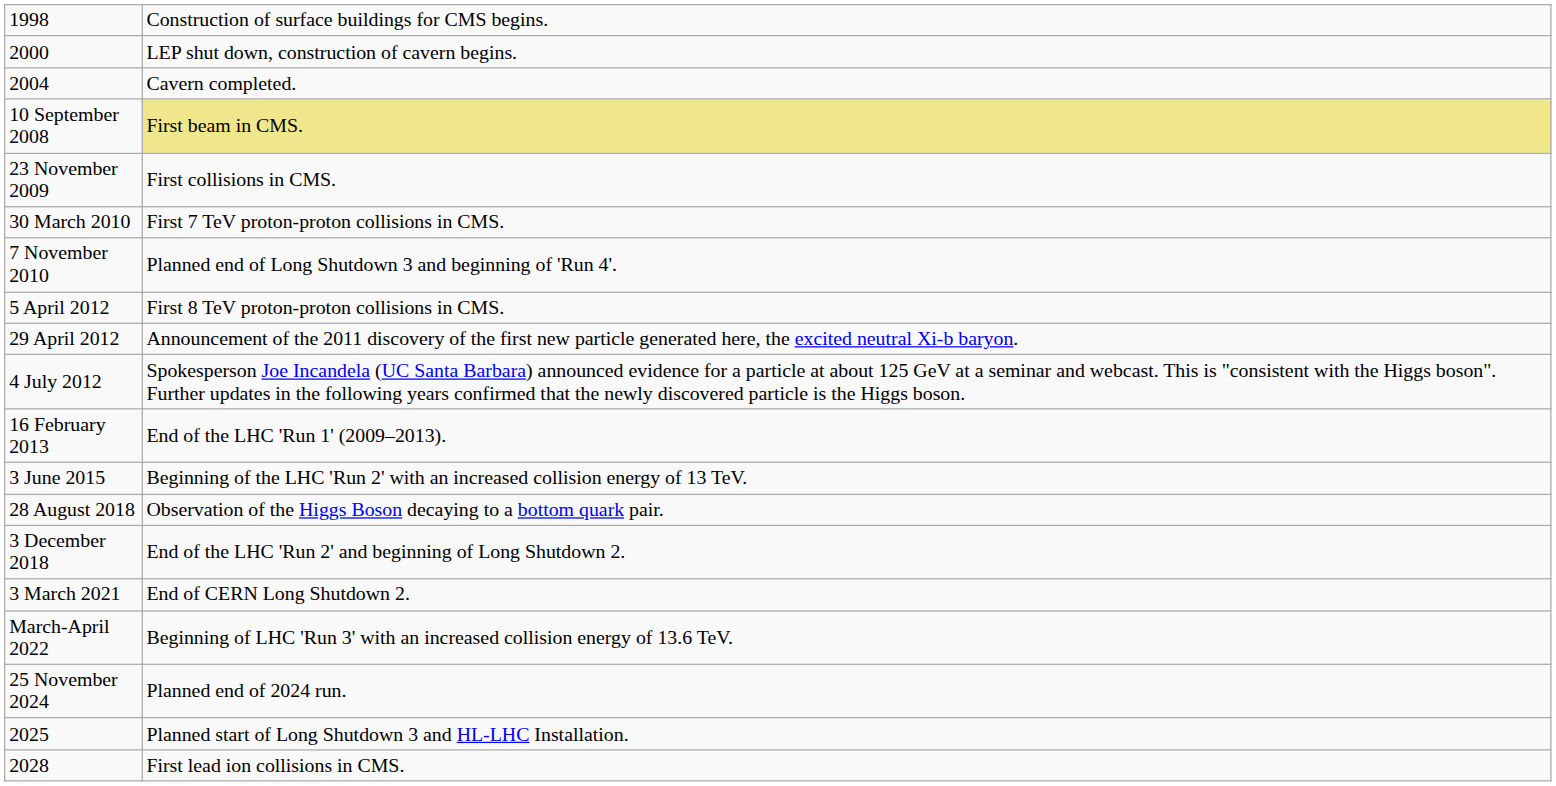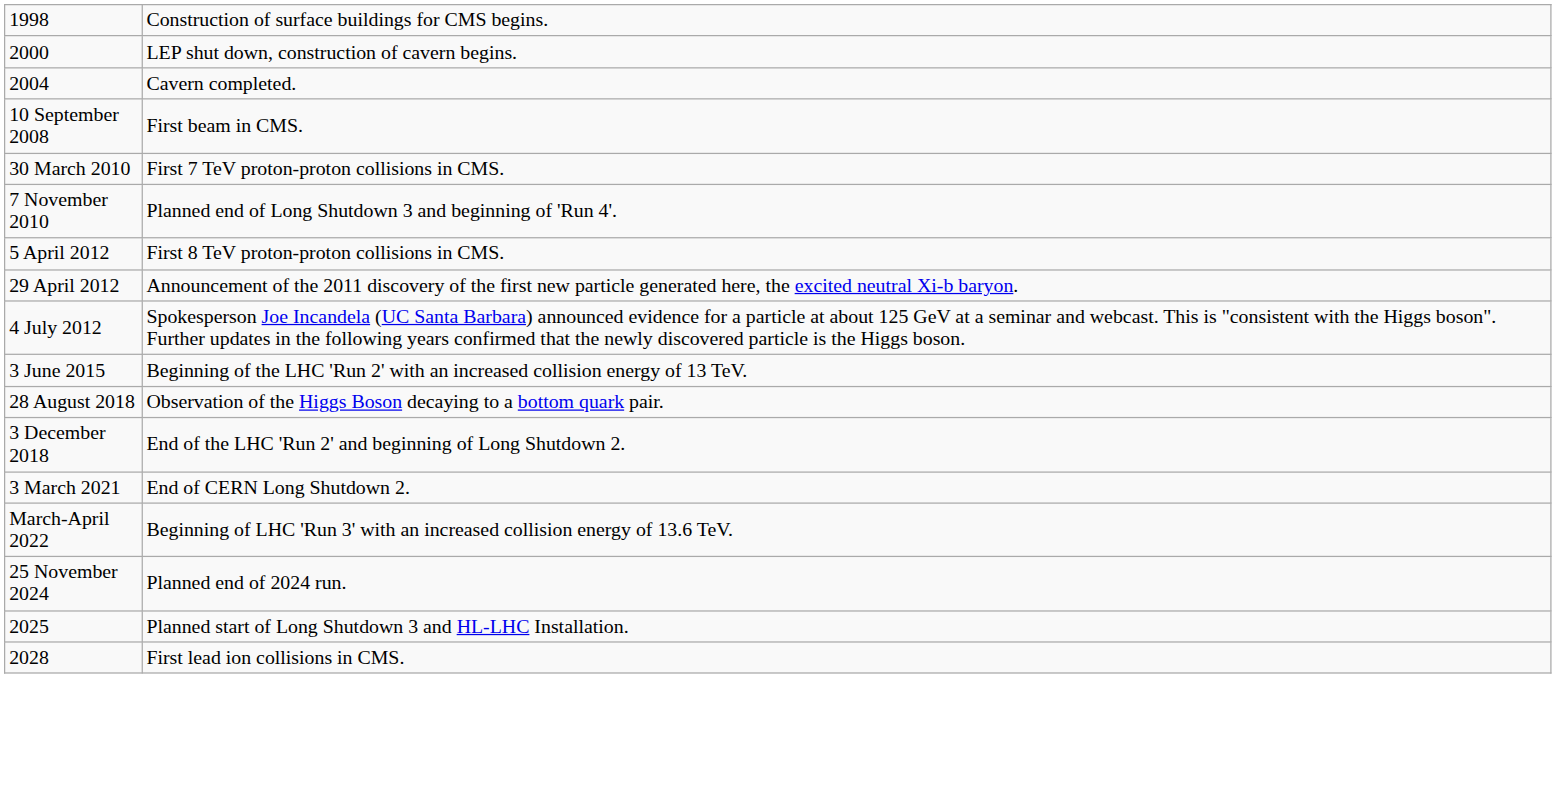 <table class="wikitable" border="1">
 <tr>
 <td>1998</td>
 <td>Construction of surface buildings for CMS begins.</td>
 </tr>
 <tr>
 <td>2000</td>
 <td>LEP shut down, construction of cavern begins.</td>
 </tr>
 <tr>
 <td>2004</td>
 <td>Cavern completed.</td>
 </tr>
 <tr>
 <td>10 September 2008</td>
-<td style="background: khaki;">First beam in CMS.</td>
-</tr>
-<tr>
-<td>23 November 2009</td>
-<td>First collisions in CMS.</td>
+<td>First beam in CMS.</td>
 </tr>
 <tr>
 <td>30 March 2010</td>
 <td>First 7 TeV proton-proton collisions in CMS.</td>
 </tr>
 <tr>
 <td>7 November 2010</td>
 <td>Planned end of Long Shutdown 3 and beginning of 'Run 4'.</td>
 </tr>
 <tr>
 <td>5 April 2012</td>
 <td>First 8 TeV proton-proton collisions in CMS.</td>
 </tr>
 <tr>
 <td>29 April 2012</td>
 <td>Announcement of the 2011 discovery of the first new particle generated here, the <a href='#'>excited neutral Xi-b baryon</a>.</td>
 </tr>
 <tr>
 <td>4 July 2012</td>
 <td>Spokesperson <a href='#'>Joe Incandela</a> (<a href='#'>UC Santa Barbara</a>) announced evidence for a particle at about 125 GeV at a seminar and webcast. This is "consistent with the Higgs boson". Further updates in the following years confirmed that the newly discovered particle is the Higgs boson.</td>
-</tr>
-<tr>
-<td>16 February 2013</td>
-<td>End of the LHC 'Run 1' (2009–2013).</td>
 </tr>
 <tr>
 <td>3 June 2015</td>
 <td>Beginning of the LHC 'Run 2' with an increased collision energy of 13 TeV.</td>
 </tr>
 <tr>
 <td>28 August 2018</td>
 <td>Observation of the <a href='#'>Higgs Boson</a> decaying to a <a href='#'>bottom quark</a> pair.</td>
 </tr>
 <tr>
 <td>3 December 2018</td>
 <td>End of the LHC 'Run 2' and beginning of Long Shutdown 2.</td>
 </tr>
 <tr>
 <td>3 March 2021</td>
 <td>End of CERN Long Shutdown 2.</td>
 </tr>
 <tr>
 <td>March-April 2022</td>
 <td>Beginning of LHC 'Run 3' with an increased collision energy of 13.6 TeV.</td>
 </tr>
 <tr>
 <td>25 November 2024</td>
 <td>Planned end of 2024 run.</td>
 </tr>
 <tr>
 <td>2025</td>
 <td>Planned start of Long Shutdown 3 and <a href='#'>HL-LHC</a> Installation.</td>
 </tr>
 <tr>
 <td>2028</td>
 <td>First lead ion collisions in CMS.</td>
 </tr>
 </table>
